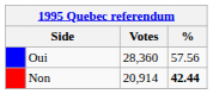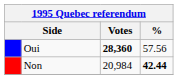 <table class="wikitable" style="font-size: 95%; clear:both">
 <tr style="background-color:#E9E9E9">
 <th colspan=4><a href='#'>1995 Quebec referendum</a></th>
 </tr>
 <tr style="background-color:#E9E9E9">
 <th colspan=2 style="width: 130px">Side</th>
 <th style="width: 50px">Votes</th>
 <th style="width: 40px">%</th>
 </tr>
 <tr>
 <td bgcolor="blue"></td>
 <td>Oui</td>
-<td>28,360</td>
+<td><strong>28,360</strong></td>
 <td>57.56</td>
 </tr>
 <tr>
 <td bgcolor="red"></td>
 <td>Non</td>
-<td>20,914</td>
+<td>20,984</td>
 <td><strong>42.44</strong></td>
 </tr>
 <tr>
 </tr>
 </table>
